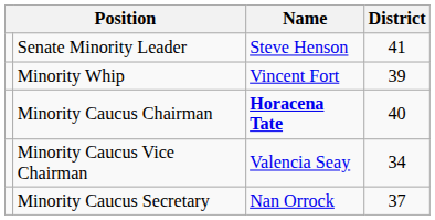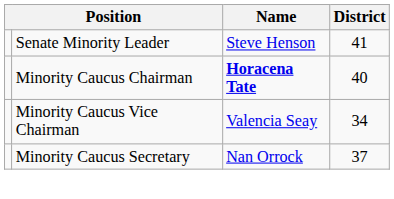 <table class="wikitable">
 <tr>
 <th colspan=2 align=center>Position</th>
 <th align="center" width="99">Name</th>
 <th align=center>District</th>
 </tr>
 <tr>
 <td></td>
 <td width="201">Senate Minority Leader</td>
 <td><a href='#'>Steve Henson</a></td>
 <td align=center>41</td>
-</tr>
-<tr>
-<td></td>
-<td>Minority Whip</td>
-<td><a href='#'>Vincent Fort</a></td>
-<td align=center>39</td>
 </tr>
 <tr>
 <td></td>
 <td>Minority Caucus Chairman</td>
 <td><strong><a href='#'>Horacena Tate</a></strong></td>
 <td align=center>40</td>
 </tr>
 <tr>
 <td></td>
 <td>Minority Caucus Vice Chairman</td>
 <td><a href='#'>Valencia Seay</a></td>
 <td align=center>34</td>
 </tr>
 <tr>
 <td></td>
 <td>Minority Caucus Secretary</td>
 <td><a href='#'>Nan Orrock</a></td>
 <td align=center>37</td>
 </tr>
 </table>
